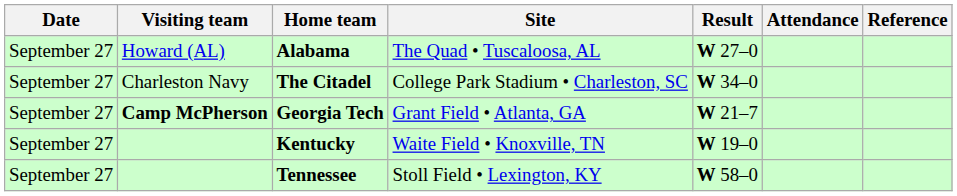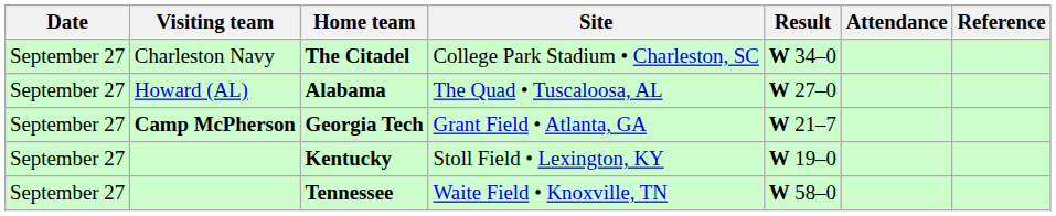 <table class="wikitable" style="font-size:95%;">
 <tr>
 <th>Date</th>
 <th>Visiting team</th>
 <th>Home team</th>
 <th>Site</th>
 <th>Result</th>
 <th>Attendance</th>
 <th class="unsortable">Reference</th>
 </tr>
 <tr bgcolor=ccffcc>
 <td>September 27</td>
-<td><a href='#'>Howard (AL)</a></td>
-<td><strong>Alabama</strong></td>
-<td><a href='#'>The Quad</a> • <a href='#'>Tuscaloosa, AL</a></td>
-<td><strong>W</strong> 27–0</td>
+<td>Charleston Navy</td>
+<td><strong>The Citadel</strong></td>
+<td>College Park Stadium • <a href='#'>Charleston, SC</a></td>
+<td><strong>W</strong> 34–0</td>
 <td></td>
 <td></td>
 </tr>
 <tr bgcolor=ccffcc>
 <td>September 27</td>
-<td>Charleston Navy</td>
-<td><strong>The Citadel</strong></td>
-<td>College Park Stadium • <a href='#'>Charleston, SC</a></td>
-<td><strong>W</strong> 34–0</td>
+<td><a href='#'>Howard (AL)</a></td>
+<td><strong>Alabama</strong></td>
+<td><a href='#'>The Quad</a> • <a href='#'>Tuscaloosa, AL</a></td>
+<td><strong>W</strong> 27–0</td>
 <td></td>
 <td></td>
 </tr>
 <tr bgcolor=ccffcc>
 <td>September 27</td>
 <td><strong>Camp McPherson</strong></td>
 <td><strong>Georgia Tech</strong></td>
 <td><a href='#'>Grant Field</a> • <a href='#'>Atlanta, GA</a></td>
 <td><strong>W</strong> 21–7</td>
 <td></td>
 <td></td>
 </tr>
 <tr bgcolor=ccffcc>
 <td>September 27</td>
 <td></td>
 <td><strong>Kentucky</strong></td>
-<td><a href='#'>Waite Field</a> • <a href='#'>Knoxville, TN</a></td>
+<td>Stoll Field • <a href='#'>Lexington, KY</a></td>
 <td><strong>W</strong> 19–0</td>
 <td></td>
 <td></td>
 </tr>
 <tr bgcolor=ccffcc>
 <td>September 27</td>
 <td></td>
 <td><strong>Tennessee</strong></td>
-<td>Stoll Field • <a href='#'>Lexington, KY</a></td>
+<td><a href='#'>Waite Field</a> • <a href='#'>Knoxville, TN</a></td>
 <td><strong>W</strong> 58–0</td>
 <td></td>
 <td></td>
 </tr>
 </table>
